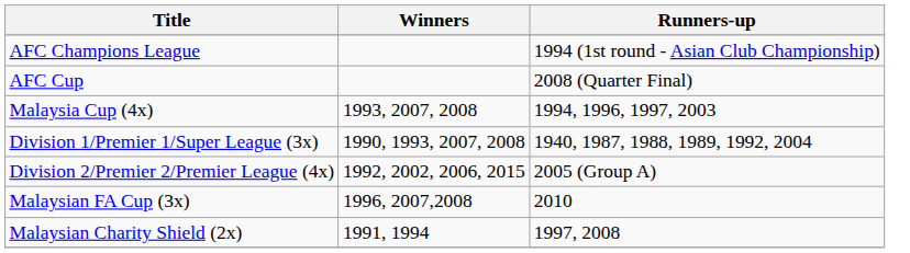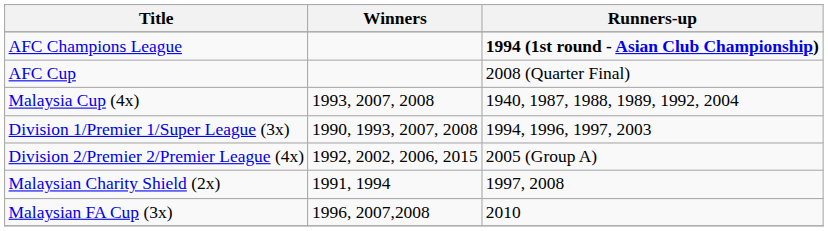 <table class="wikitable">
 <tr>
 <th Align=Left>Title</th>
 <th Align=Left>Winners</th>
 <th Align=Left>Runners-up</th>
 </tr>
 <tr>
 </tr>
 <tr>
 <td><a href='#'>AFC Champions League</a></td>
 <td></td>
-<td>1994 (1st round - <a href='#'>Asian Club Championship</a>)</td>
+<td><strong>1994 (1st round - <a href='#'>Asian Club Championship</a>)</strong></td>
 </tr>
 <tr>
 <td><a href='#'>AFC Cup</a></td>
 <td></td>
 <td>2008 (Quarter Final)</td>
 </tr>
 <tr>
 <td><a href='#'>Malaysia Cup</a> (4x)</td>
 <td>1993, 2007, 2008</td>
-<td>1994, 1996, 1997, 2003</td>
+<td>1940, 1987, 1988, 1989, 1992, 2004</td>
 </tr>
 <tr>
 <td><a href='#'>Division 1/Premier 1/Super League</a> (3x)</td>
 <td>1990, 1993, 2007, 2008</td>
-<td>1940, 1987, 1988, 1989, 1992, 2004</td>
+<td>1994, 1996, 1997, 2003</td>
 </tr>
 <tr>
 <td><a href='#'>Division 2/Premier 2/Premier League</a> (4x)</td>
 <td>1992, 2002, 2006, 2015</td>
 <td>2005 (Group A)</td>
 </tr>
 <tr>
+<td><a href='#'>Malaysian Charity Shield</a> (2x)</td>
+<td>1991, 1994</td>
+<td>1997, 2008</td>
+</tr>
+<tr>
 <td><a href='#'>Malaysian FA Cup</a> (3x)</td>
 <td>1996, 2007,2008</td>
 <td>2010</td>
 </tr>
 <tr>
-<td><a href='#'>Malaysian Charity Shield</a> (2x)</td>
-<td>1991, 1994</td>
-<td>1997, 2008</td>
-</tr>
-<tr>
 </tr>
 </table>
